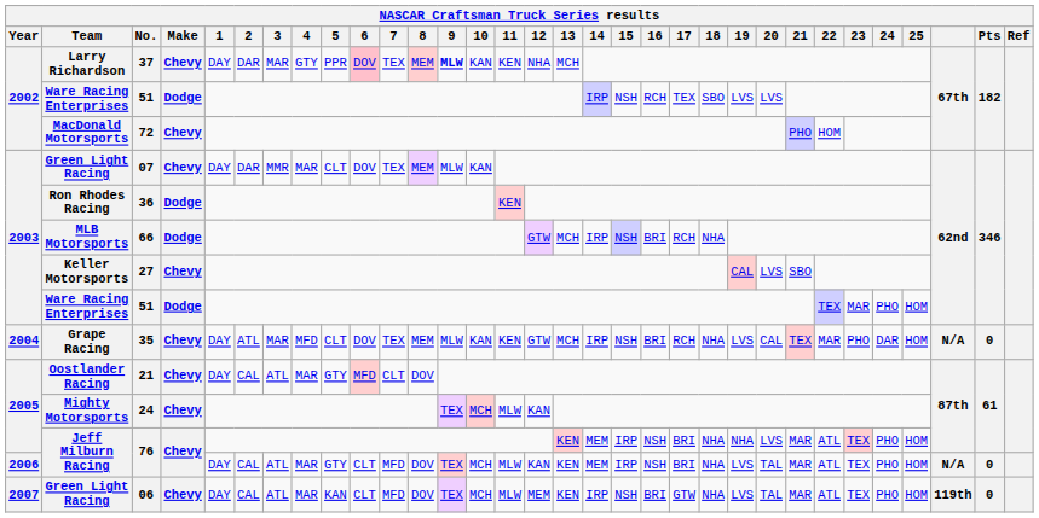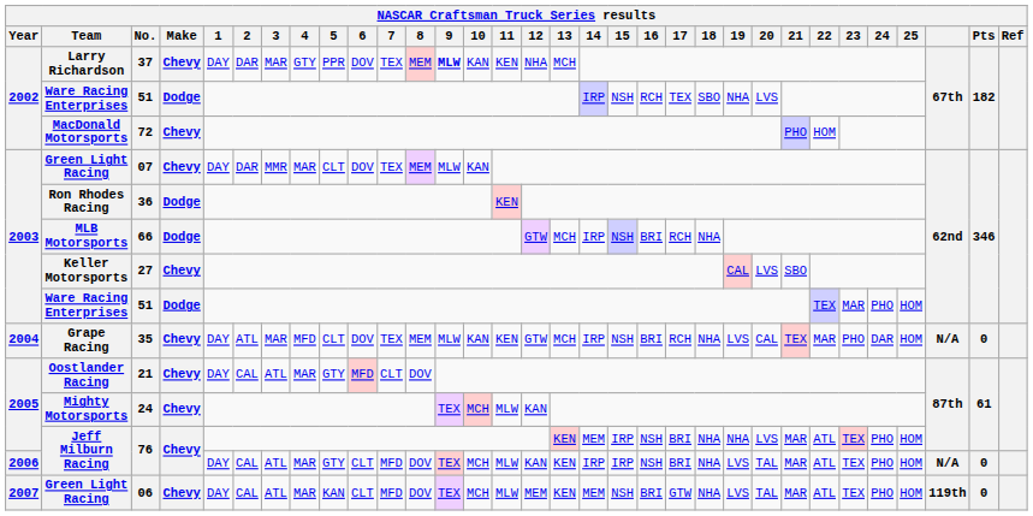 <table class="wikitable" style="text-align:center; font-size:75%">
 <tr>
 <th colspan=45><a href='#'>NASCAR Craftsman Truck Series</a> results</th>
 </tr>
 <tr>
 <th>Year</th>
 <th>Team</th>
 <th>No.</th>
 <th>Make</th>
 <th>1</th>
 <th>2</th>
 <th>3</th>
 <th>4</th>
 <th>5</th>
 <th>6</th>
 <th>7</th>
 <th>8</th>
 <th>9</th>
 <th>10</th>
 <th>11</th>
 <th>12</th>
 <th>13</th>
 <th>14</th>
 <th>15</th>
 <th>16</th>
 <th>17</th>
 <th>18</th>
 <th>19</th>
 <th>20</th>
 <th>21</th>
 <th>22</th>
 <th>23</th>
 <th>24</th>
 <th>25</th>
 <th></th>
 <th>Pts</th>
 <th>Ref</th>
 </tr>
 <tr>
 <th rowspan=3><a href='#'>2002</a></th>
 <th>Larry Richardson</th>
 <th>37</th>
 <th><a href='#'>Chevy</a></th>
 <td><a href='#'>DAY</a></td>
 <td><a href='#'>DAR</a></td>
 <td><a href='#'>MAR</a></td>
 <td><a href='#'>GTY</a></td>
 <td><a href='#'>PPR</a></td>
-<td style="background: pink;"><a href='#'>DOV</a></td>
+<td><a href='#'>DOV</a></td>
 <td><a href='#'>TEX</a></td>
 <td style="background:#FFCFCF;"><a href='#'>MEM</a><br></td>
 <td><strong><a href='#'>MLW</a></strong></td>
 <td><a href='#'>KAN</a></td>
 <td><a href='#'>KEN</a></td>
 <td><a href='#'>NHA</a></td>
 <td><a href='#'>MCH</a></td>
 <td colspan=12></td>
 <th rowspan=3>67th</th>
 <th rowspan=3>182</th>
 <th rowspan=3></th>
 </tr>
 <tr>
 <th><a href='#'>Ware Racing Enterprises</a></th>
 <th>51</th>
 <th><a href='#'>Dodge</a></th>
 <td colspan=13></td>
 <td style="background:#CFCFFF;"><a href='#'>IRP</a><br></td>
 <td><a href='#'>NSH</a></td>
 <td><a href='#'>RCH</a></td>
 <td><a href='#'>TEX</a></td>
 <td><a href='#'>SBO</a></td>
-<td><a href='#'>LVS</a></td>
+<td><a href='#'>NHA</a></td>
 <td><a href='#'>LVS</a></td>
 <td colspan=5></td>
 </tr>
 <tr>
 <th><a href='#'>MacDonald Motorsports</a></th>
 <th>72</th>
 <th><a href='#'>Chevy</a></th>
 <td colspan=20></td>
 <td style="background:#CFCFFF;"><a href='#'>PHO</a><br></td>
 <td><a href='#'>HOM</a></td>
 <td colspan=3></td>
 </tr>
 <tr>
 <th rowspan=5><a href='#'>2003</a></th>
 <th><a href='#'>Green Light Racing</a></th>
 <th>07</th>
 <th><a href='#'>Chevy</a></th>
 <td><a href='#'>DAY</a></td>
 <td><a href='#'>DAR</a></td>
 <td><a href='#'>MMR</a></td>
 <td><a href='#'>MAR</a></td>
 <td><a href='#'>CLT</a></td>
 <td><a href='#'>DOV</a></td>
 <td><a href='#'>TEX</a></td>
 <td style="background:#EFCFFF;"><a href='#'>MEM</a><br></td>
 <td><a href='#'>MLW</a></td>
 <td><a href='#'>KAN</a></td>
 <td colspan=15></td>
 <th rowspan=5>62nd</th>
 <th rowspan=5>346</th>
 <th rowspan=5></th>
 </tr>
 <tr>
 <th>Ron Rhodes Racing</th>
 <th>36</th>
 <th><a href='#'>Dodge</a></th>
 <td colspan=10></td>
 <td style="background:#FFCFCF;"><a href='#'>KEN</a><br></td>
 <td colspan=14></td>
 </tr>
 <tr>
 <th><a href='#'>MLB Motorsports</a></th>
 <th>66</th>
 <th><a href='#'>Dodge</a></th>
 <td colspan=11></td>
 <td style="background:#EFCFFF;"><a href='#'>GTW</a><br></td>
 <td><a href='#'>MCH</a></td>
 <td><a href='#'>IRP</a></td>
 <td style="background:#CFCFFF;"><a href='#'>NSH</a><br></td>
 <td><a href='#'>BRI</a></td>
 <td><a href='#'>RCH</a></td>
 <td><a href='#'>NHA</a></td>
 <td colspan=7></td>
 </tr>
 <tr>
 <th>Keller Motorsports</th>
 <th>27</th>
 <th><a href='#'>Chevy</a></th>
 <td colspan=18></td>
 <td style="background:#FFCFCF;"><a href='#'>CAL</a><br></td>
 <td><a href='#'>LVS</a></td>
 <td><a href='#'>SBO</a></td>
 <td colspan=4></td>
 </tr>
 <tr>
 <th><a href='#'>Ware Racing Enterprises</a></th>
 <th>51</th>
 <th><a href='#'>Dodge</a></th>
 <td colspan=21></td>
 <td style="background:#CFCFFF;"><a href='#'>TEX</a><br></td>
 <td><a href='#'>MAR</a></td>
 <td><a href='#'>PHO</a></td>
 <td><a href='#'>HOM</a></td>
 </tr>
 <tr>
 <th><a href='#'>2004</a></th>
 <th>Grape Racing</th>
 <th>35</th>
 <th><a href='#'>Chevy</a></th>
 <td><a href='#'>DAY</a></td>
 <td><a href='#'>ATL</a></td>
 <td><a href='#'>MAR</a></td>
 <td><a href='#'>MFD</a></td>
 <td><a href='#'>CLT</a></td>
 <td><a href='#'>DOV</a></td>
 <td><a href='#'>TEX</a></td>
 <td><a href='#'>MEM</a></td>
 <td><a href='#'>MLW</a></td>
 <td><a href='#'>KAN</a></td>
 <td><a href='#'>KEN</a></td>
 <td><a href='#'>GTW</a></td>
 <td><a href='#'>MCH</a></td>
 <td><a href='#'>IRP</a></td>
 <td><a href='#'>NSH</a></td>
 <td><a href='#'>BRI</a></td>
 <td><a href='#'>RCH</a></td>
 <td><a href='#'>NHA</a></td>
 <td><a href='#'>LVS</a></td>
 <td><a href='#'>CAL</a></td>
 <td style="background:#FFCFCF;"><a href='#'>TEX</a><br></td>
 <td><a href='#'>MAR</a></td>
 <td><a href='#'>PHO</a></td>
 <td><a href='#'>DAR</a></td>
 <td><a href='#'>HOM</a></td>
 <th>N/A</th>
 <th>0</th>
 <th></th>
 </tr>
 <tr>
 <th rowspan=3><a href='#'>2005</a></th>
 <th><a href='#'>Oostlander Racing</a></th>
 <th>21</th>
 <th><a href='#'>Chevy</a></th>
 <td><a href='#'>DAY</a></td>
 <td><a href='#'>CAL</a></td>
 <td><a href='#'>ATL</a></td>
 <td><a href='#'>MAR</a></td>
 <td><a href='#'>GTY</a></td>
 <td style="background:#FFCFCF;"><a href='#'>MFD</a><br></td>
 <td><a href='#'>CLT</a></td>
 <td><a href='#'>DOV</a></td>
 <td colspan=17></td>
 <th rowspan=3>87th</th>
 <th rowspan=3>61</th>
 <th rowspan=3></th>
 </tr>
 <tr>
 <th><a href='#'>Mighty Motorsports</a></th>
 <th>24</th>
 <th><a href='#'>Chevy</a></th>
 <td colspan=8></td>
 <td style="background:#EFCFFF;"><a href='#'>TEX</a><br></td>
 <td style="background:#FFCFCF;"><a href='#'>MCH</a><br></td>
 <td><a href='#'>MLW</a></td>
 <td><a href='#'>KAN</a></td>
 <td colspan=13></td>
 </tr>
 <tr>
 <th rowspan=2><a href='#'>Jeff Milburn Racing</a></th>
 <th rowspan=2>76</th>
 <th rowspan=2><a href='#'>Chevy</a></th>
 <td colspan=12></td>
 <td style="background:#FFCFCF;"><a href='#'>KEN</a><br></td>
 <td><a href='#'>MEM</a></td>
 <td><a href='#'>IRP</a></td>
 <td><a href='#'>NSH</a></td>
 <td><a href='#'>BRI</a></td>
 <td><a href='#'>NHA</a></td>
 <td><a href='#'>NHA</a></td>
 <td><a href='#'>LVS</a></td>
 <td><a href='#'>MAR</a></td>
 <td><a href='#'>ATL</a></td>
 <td style="background:#FFCFCF;"><a href='#'>TEX</a><br></td>
 <td><a href='#'>PHO</a></td>
 <td><a href='#'>HOM</a></td>
 </tr>
 <tr>
 <th><a href='#'>2006</a></th>
 <td><a href='#'>DAY</a></td>
 <td><a href='#'>CAL</a></td>
 <td><a href='#'>ATL</a></td>
 <td><a href='#'>MAR</a></td>
 <td><a href='#'>GTY</a></td>
 <td><a href='#'>CLT</a></td>
 <td><a href='#'>MFD</a></td>
 <td><a href='#'>DOV</a></td>
 <td style="background:#FFCFCF;"><a href='#'>TEX</a><br></td>
 <td><a href='#'>MCH</a></td>
 <td><a href='#'>MLW</a></td>
 <td><a href='#'>KAN</a></td>
 <td><a href='#'>KEN</a></td>
-<td><a href='#'>MEM</a></td>
+<td><a href='#'>IRP</a></td>
 <td><a href='#'>IRP</a></td>
 <td><a href='#'>NSH</a></td>
 <td><a href='#'>BRI</a></td>
 <td><a href='#'>NHA</a></td>
 <td><a href='#'>LVS</a></td>
 <td><a href='#'>TAL</a></td>
 <td><a href='#'>MAR</a></td>
 <td><a href='#'>ATL</a></td>
 <td><a href='#'>TEX</a></td>
 <td><a href='#'>PHO</a></td>
 <td><a href='#'>HOM</a></td>
 <th>N/A</th>
 <th>0</th>
 <th></th>
 </tr>
 <tr>
 <th><a href='#'>2007</a></th>
 <th><a href='#'>Green Light Racing</a></th>
 <th>06</th>
 <th><a href='#'>Chevy</a></th>
 <td><a href='#'>DAY</a></td>
 <td><a href='#'>CAL</a></td>
 <td><a href='#'>ATL</a></td>
 <td><a href='#'>MAR</a></td>
 <td><a href='#'>KAN</a></td>
 <td><a href='#'>CLT</a></td>
 <td><a href='#'>MFD</a></td>
 <td><a href='#'>DOV</a></td>
 <td style="background:#EFCFFF;"><a href='#'>TEX</a><br></td>
 <td><a href='#'>MCH</a></td>
 <td><a href='#'>MLW</a></td>
 <td><a href='#'>MEM</a></td>
 <td><a href='#'>KEN</a></td>
-<td><a href='#'>IRP</a></td>
+<td><a href='#'>MEM</a></td>
 <td><a href='#'>NSH</a></td>
 <td><a href='#'>BRI</a></td>
 <td><a href='#'>GTW</a></td>
 <td><a href='#'>NHA</a></td>
 <td><a href='#'>LVS</a></td>
 <td><a href='#'>TAL</a></td>
 <td><a href='#'>MAR</a></td>
 <td><a href='#'>ATL</a></td>
 <td><a href='#'>TEX</a></td>
 <td><a href='#'>PHO</a></td>
 <td><a href='#'>HOM</a></td>
 <th>119th</th>
 <th>0</th>
 <th></th>
 </tr>
 </table>
